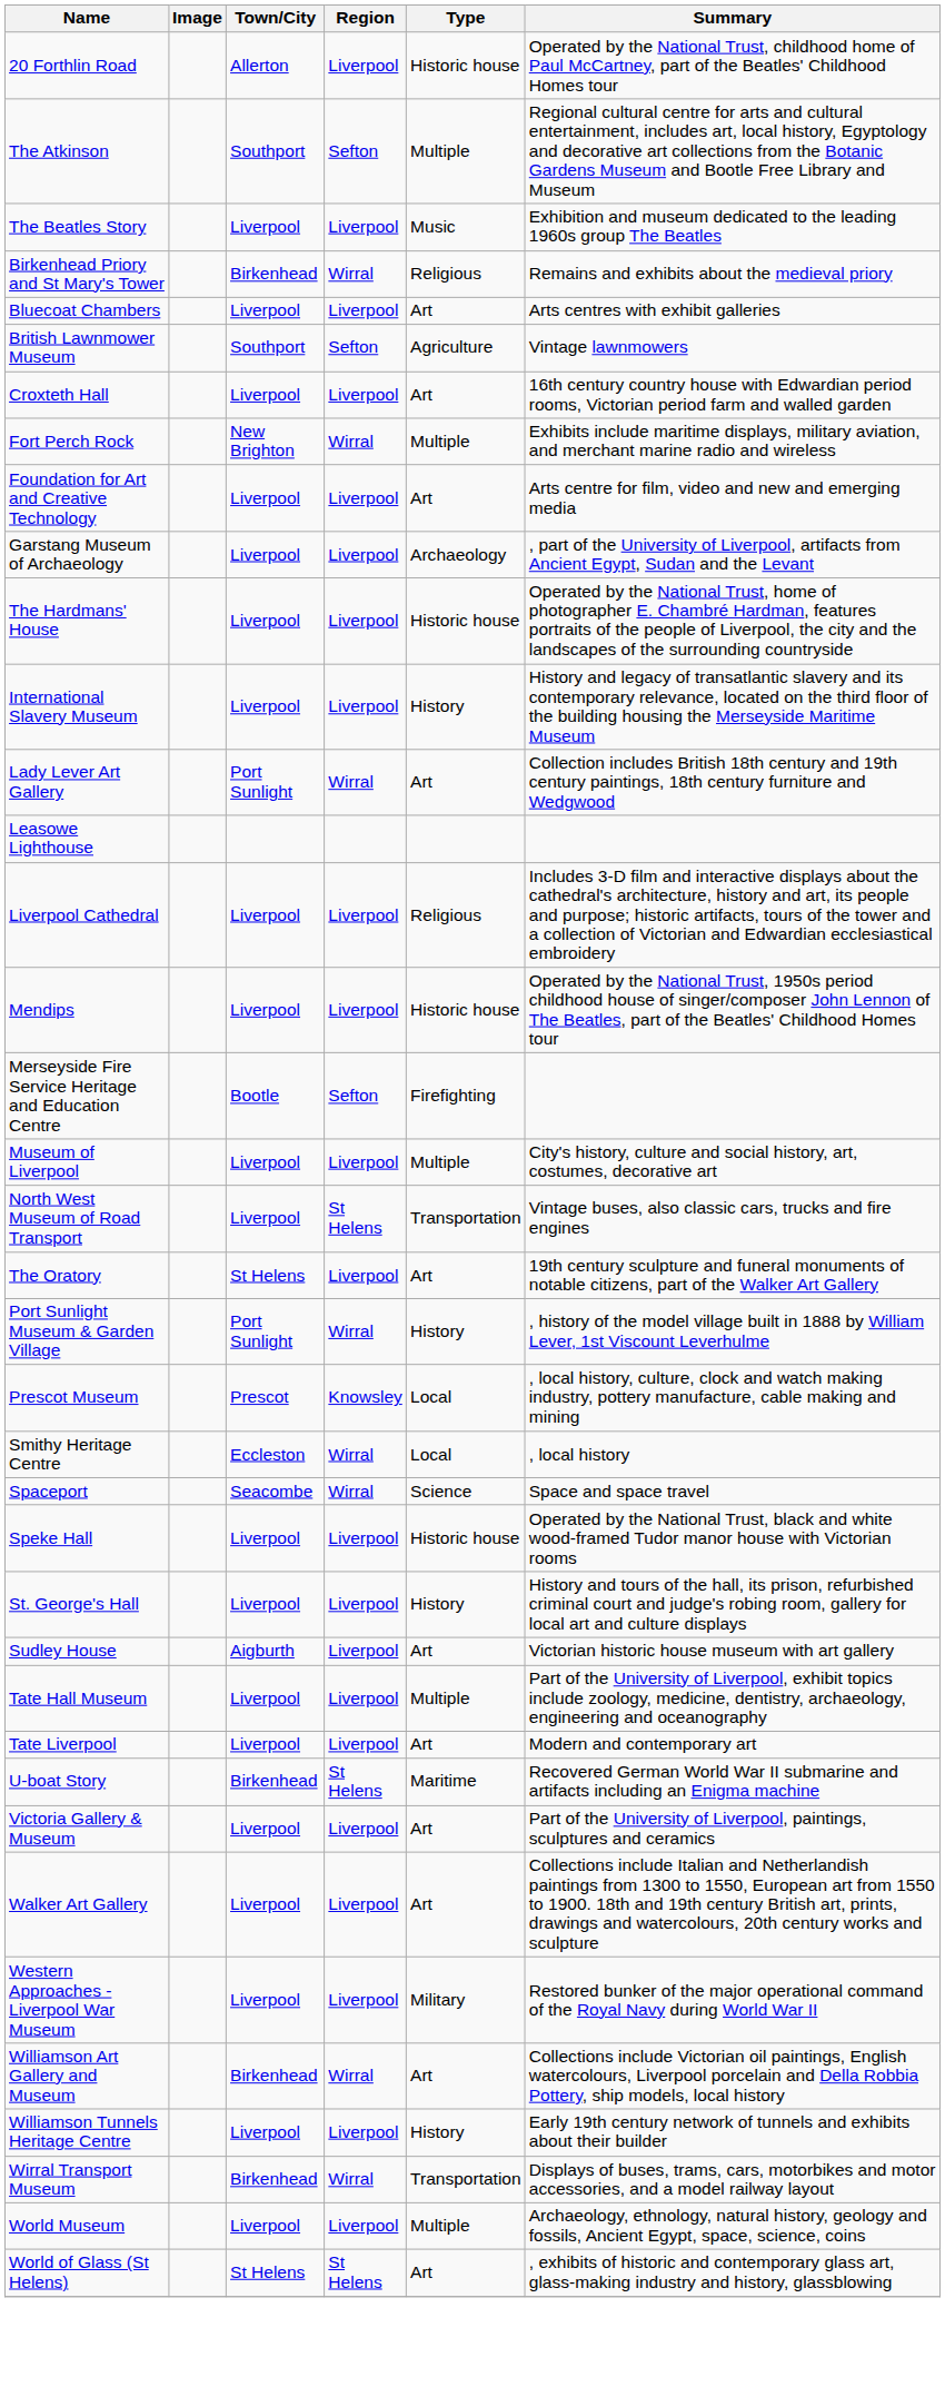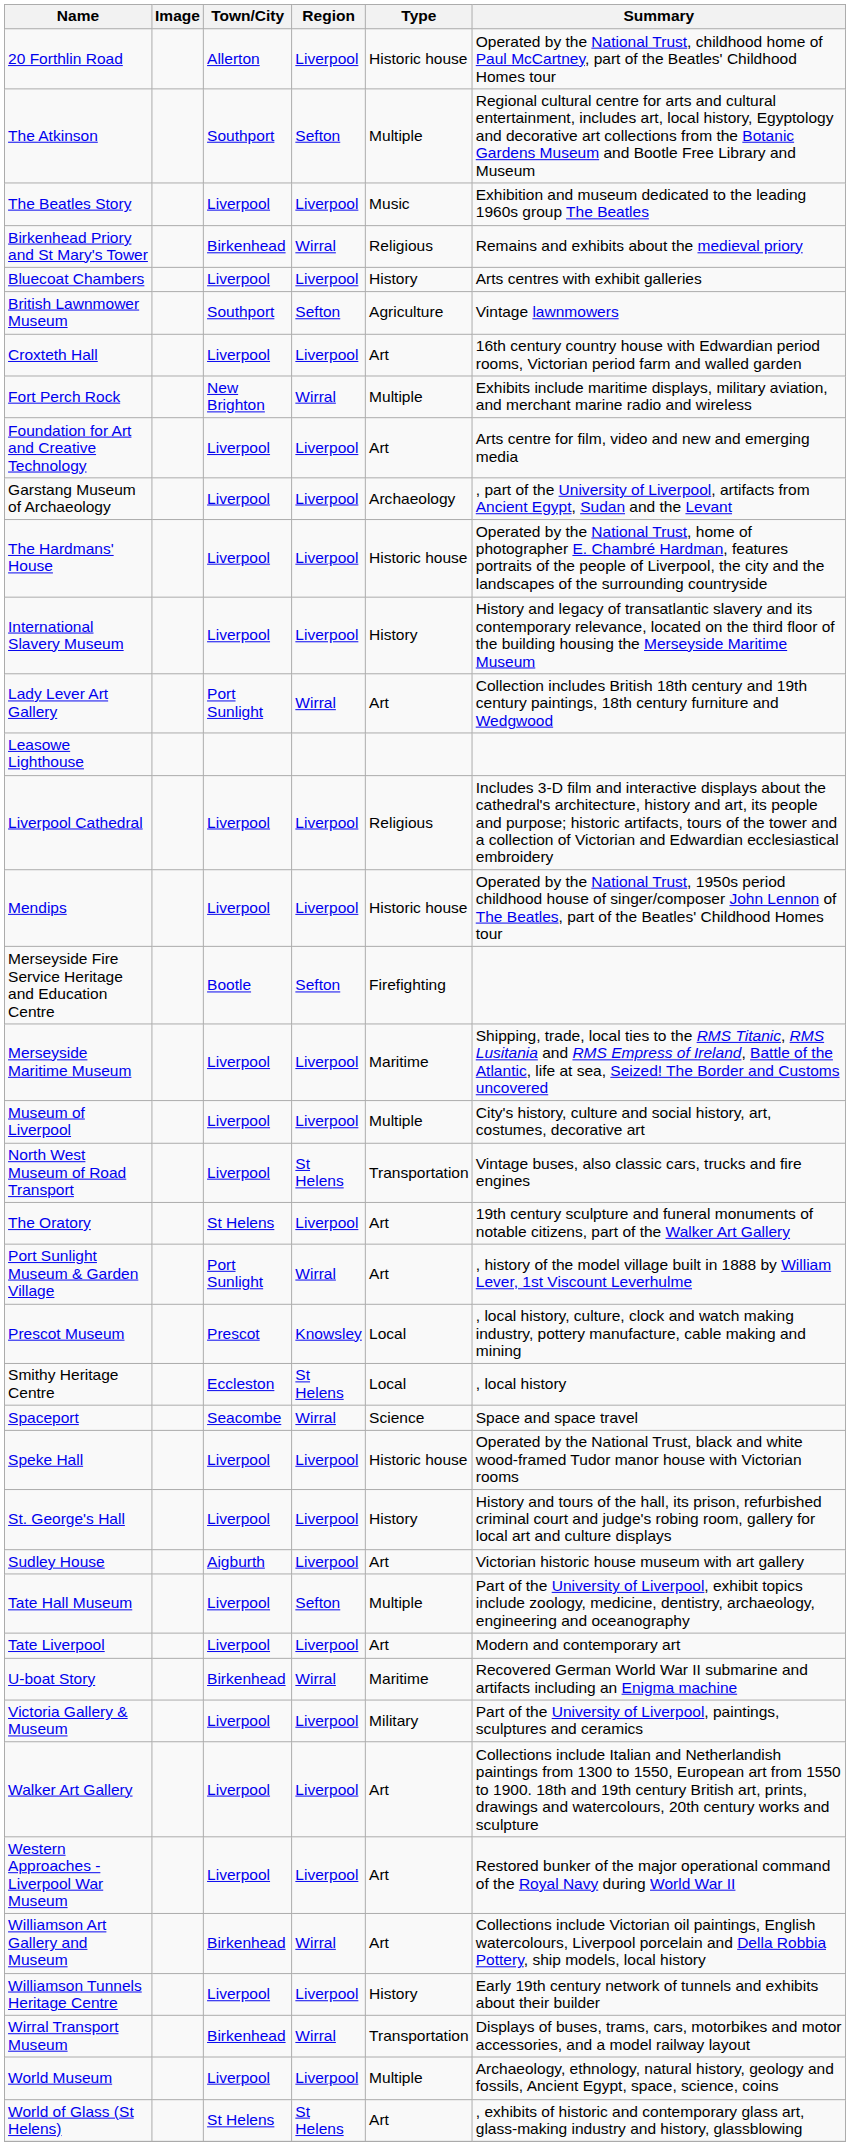 <table class="wikitable sortable">
 <tr>
 <th>Name</th>
 <th>Image</th>
 <th>Town/City</th>
 <th>Region</th>
 <th>Type</th>
 <th>Summary</th>
 </tr>
 <tr>
 <td><a href='#'>20 Forthlin Road</a></td>
 <td></td>
 <td><a href='#'>Allerton</a></td>
 <td><a href='#'>Liverpool</a></td>
 <td>Historic house</td>
 <td>Operated by the <a href='#'>National Trust</a>, childhood home of <a href='#'>Paul McCartney</a>, part of the Beatles' Childhood Homes tour</td>
 </tr>
 <tr>
 <td><a href='#'>The Atkinson</a></td>
 <td></td>
 <td><a href='#'>Southport</a></td>
 <td><a href='#'>Sefton</a></td>
 <td>Multiple</td>
 <td>Regional cultural centre for arts and cultural entertainment, includes art, local history, Egyptology and decorative art collections from the <a href='#'>Botanic Gardens Museum</a> and Bootle Free Library and Museum</td>
 </tr>
 <tr>
 <td><a href='#'>The Beatles Story</a></td>
 <td></td>
 <td><a href='#'>Liverpool</a></td>
 <td><a href='#'>Liverpool</a></td>
 <td>Music</td>
 <td>Exhibition and museum dedicated to the leading 1960s group <a href='#'>The Beatles</a></td>
 </tr>
 <tr>
 <td><a href='#'>Birkenhead Priory and St Mary's Tower</a></td>
 <td></td>
 <td><a href='#'>Birkenhead</a></td>
 <td><a href='#'>Wirral</a></td>
 <td>Religious</td>
 <td>Remains and exhibits about the <a href='#'>medieval priory</a></td>
 </tr>
 <tr>
 <td><a href='#'>Bluecoat Chambers</a></td>
 <td></td>
 <td><a href='#'>Liverpool</a></td>
 <td><a href='#'>Liverpool</a></td>
-<td>Art</td>
+<td>History</td>
 <td>Arts centres with exhibit galleries</td>
 </tr>
 <tr>
 <td><a href='#'>British Lawnmower Museum</a></td>
 <td></td>
 <td><a href='#'>Southport</a></td>
 <td><a href='#'>Sefton</a></td>
 <td>Agriculture</td>
 <td>Vintage <a href='#'>lawnmowers</a></td>
 </tr>
 <tr>
 <td><a href='#'>Croxteth Hall</a></td>
 <td></td>
 <td><a href='#'>Liverpool</a></td>
 <td><a href='#'>Liverpool</a></td>
 <td>Art</td>
 <td>16th century country house with Edwardian period rooms, Victorian period farm and walled garden</td>
 </tr>
 <tr>
 <td><a href='#'>Fort Perch Rock</a></td>
 <td></td>
 <td><a href='#'>New Brighton</a></td>
 <td><a href='#'>Wirral</a></td>
 <td>Multiple</td>
 <td>Exhibits include maritime displays, military aviation, and merchant marine radio and wireless</td>
 </tr>
 <tr>
 <td><a href='#'>Foundation for Art and Creative Technology</a></td>
 <td></td>
 <td><a href='#'>Liverpool</a></td>
 <td><a href='#'>Liverpool</a></td>
 <td>Art</td>
 <td>Arts centre for film, video and new and emerging media</td>
 </tr>
 <tr>
 <td>Garstang Museum of Archaeology</td>
 <td></td>
 <td><a href='#'>Liverpool</a></td>
 <td><a href='#'>Liverpool</a></td>
 <td>Archaeology</td>
 <td>, part of the <a href='#'>University of Liverpool</a>, artifacts from <a href='#'>Ancient Egypt</a>, <a href='#'>Sudan</a> and the <a href='#'>Levant</a></td>
 </tr>
 <tr>
 <td><a href='#'>The Hardmans' House</a></td>
 <td></td>
 <td><a href='#'>Liverpool</a></td>
 <td><a href='#'>Liverpool</a></td>
 <td>Historic house</td>
 <td>Operated by the <a href='#'>National Trust</a>, home of photographer <a href='#'>E. Chambré Hardman</a>, features portraits of the people of Liverpool, the city and the landscapes of the surrounding countryside</td>
 </tr>
 <tr>
 <td><a href='#'>International Slavery Museum</a></td>
 <td></td>
 <td><a href='#'>Liverpool</a></td>
 <td><a href='#'>Liverpool</a></td>
 <td>History</td>
 <td>History and legacy of transatlantic slavery and its contemporary relevance, located on the third floor of the building housing the <a href='#'>Merseyside Maritime Museum</a></td>
 </tr>
 <tr>
 <td><a href='#'>Lady Lever Art Gallery</a></td>
 <td></td>
 <td><a href='#'>Port Sunlight</a></td>
 <td><a href='#'>Wirral</a></td>
 <td>Art</td>
 <td>Collection includes British 18th century and 19th century paintings, 18th century furniture and <a href='#'>Wedgwood</a></td>
 </tr>
 <tr>
 <td><a href='#'>Leasowe Lighthouse</a></td>
 <td></td>
 <td></td>
 <td></td>
 <td></td>
 </tr>
 <tr>
 <td><a href='#'>Liverpool Cathedral</a></td>
 <td></td>
 <td><a href='#'>Liverpool</a></td>
 <td><a href='#'>Liverpool</a></td>
 <td>Religious</td>
 <td>Includes 3-D film and interactive displays about the cathedral's architecture, history and art, its people and purpose; historic artifacts, tours of the tower and a collection of Victorian and Edwardian ecclesiastical embroidery</td>
 </tr>
 <tr>
 <td><a href='#'>Mendips</a></td>
 <td></td>
 <td><a href='#'>Liverpool</a></td>
 <td><a href='#'>Liverpool</a></td>
 <td>Historic house</td>
 <td>Operated by the <a href='#'>National Trust</a>, 1950s period childhood house of singer/composer <a href='#'>John Lennon</a> of <a href='#'>The Beatles</a>, part of the Beatles' Childhood Homes tour</td>
 </tr>
 <tr>
 <td>Merseyside Fire Service Heritage and Education Centre</td>
 <td></td>
 <td><a href='#'>Bootle</a></td>
 <td><a href='#'>Sefton</a></td>
 <td>Firefighting</td>
 <td></td>
 </tr>
 <tr>
+<td><a href='#'>Merseyside Maritime Museum</a></td>
+<td></td>
+<td><a href='#'>Liverpool</a></td>
+<td><a href='#'>Liverpool</a></td>
+<td>Maritime</td>
+<td>Shipping, trade, local ties to the <em><a href='#'>RMS Titanic</a></em>, <em><a href='#'>RMS Lusitania</a></em> and <em><a href='#'>RMS Empress of Ireland</a></em>, <a href='#'>Battle of the Atlantic</a>, life at sea, <a href='#'>Seized! The Border and Customs uncovered</a></td>
+</tr>
+<tr>
 <td><a href='#'>Museum of Liverpool</a></td>
 <td></td>
 <td><a href='#'>Liverpool</a></td>
 <td><a href='#'>Liverpool</a></td>
 <td>Multiple</td>
 <td>City's history, culture and social history, art, costumes, decorative art</td>
 </tr>
 <tr>
 <td><a href='#'>North West Museum of Road Transport</a></td>
 <td></td>
 <td><a href='#'>Liverpool</a></td>
 <td><a href='#'>St Helens</a></td>
 <td>Transportation</td>
 <td>Vintage buses, also classic cars, trucks and fire engines</td>
 </tr>
 <tr>
 <td><a href='#'>The Oratory</a></td>
 <td></td>
 <td><a href='#'>St Helens</a></td>
 <td><a href='#'>Liverpool</a></td>
 <td>Art</td>
 <td>19th century sculpture and funeral monuments of notable citizens, part of the <a href='#'>Walker Art Gallery</a></td>
 </tr>
 <tr>
 <td><a href='#'>Port Sunlight Museum & Garden Village</a></td>
 <td></td>
 <td><a href='#'>Port Sunlight</a></td>
 <td><a href='#'>Wirral</a></td>
-<td>History</td>
+<td>Art</td>
 <td>, history of the model village built in 1888 by <a href='#'>William Lever, 1st Viscount Leverhulme</a></td>
 </tr>
 <tr>
 <td><a href='#'>Prescot Museum</a></td>
 <td></td>
 <td><a href='#'>Prescot</a></td>
 <td><a href='#'>Knowsley</a></td>
 <td>Local</td>
 <td>, local history, culture, clock and watch making industry, pottery manufacture, cable making and mining</td>
 </tr>
 <tr>
 <td>Smithy Heritage Centre</td>
 <td></td>
 <td><a href='#'>Eccleston</a></td>
-<td><a href='#'>Wirral</a></td>
+<td><a href='#'>St Helens</a></td>
 <td>Local</td>
 <td>, local history</td>
 </tr>
 <tr>
 <td><a href='#'>Spaceport</a></td>
 <td></td>
 <td><a href='#'>Seacombe</a></td>
 <td><a href='#'>Wirral</a></td>
 <td>Science</td>
 <td>Space and space travel</td>
 </tr>
 <tr>
 <td><a href='#'>Speke Hall</a></td>
 <td></td>
 <td><a href='#'>Liverpool</a></td>
 <td><a href='#'>Liverpool</a></td>
 <td>Historic house</td>
 <td>Operated by the National Trust, black and white wood-framed Tudor manor house with Victorian rooms</td>
 </tr>
 <tr>
 <td><a href='#'>St. George's Hall</a></td>
 <td></td>
 <td><a href='#'>Liverpool</a></td>
 <td><a href='#'>Liverpool</a></td>
 <td>History</td>
 <td>History and tours of the hall, its prison, refurbished criminal court and judge's robing room, gallery for local art and culture displays</td>
 </tr>
 <tr>
 <td><a href='#'>Sudley House</a></td>
 <td></td>
 <td><a href='#'>Aigburth</a></td>
 <td><a href='#'>Liverpool</a></td>
 <td>Art</td>
 <td>Victorian historic house museum with art gallery</td>
 </tr>
 <tr>
 <td><a href='#'>Tate Hall Museum</a></td>
 <td></td>
 <td><a href='#'>Liverpool</a></td>
-<td><a href='#'>Liverpool</a></td>
+<td><a href='#'>Sefton</a></td>
 <td>Multiple</td>
 <td>Part of the <a href='#'>University of Liverpool</a>, exhibit topics include zoology, medicine, dentistry, archaeology, engineering  and oceanography</td>
 </tr>
 <tr>
 <td><a href='#'>Tate Liverpool</a></td>
 <td></td>
 <td><a href='#'>Liverpool</a></td>
 <td><a href='#'>Liverpool</a></td>
 <td>Art</td>
 <td>Modern and contemporary art</td>
 </tr>
 <tr>
 <td><a href='#'>U-boat Story</a></td>
 <td></td>
 <td><a href='#'>Birkenhead</a></td>
-<td><a href='#'>St Helens</a></td>
+<td><a href='#'>Wirral</a></td>
 <td>Maritime</td>
 <td>Recovered German World War II submarine and artifacts including an <a href='#'>Enigma machine</a></td>
 </tr>
 <tr>
 <td><a href='#'>Victoria Gallery & Museum</a></td>
 <td></td>
 <td><a href='#'>Liverpool</a></td>
 <td><a href='#'>Liverpool</a></td>
-<td>Art</td>
+<td>Military</td>
 <td>Part of the <a href='#'>University of Liverpool</a>, paintings, sculptures and ceramics</td>
 </tr>
 <tr>
 <td><a href='#'>Walker Art Gallery</a></td>
 <td></td>
 <td><a href='#'>Liverpool</a></td>
 <td><a href='#'>Liverpool</a></td>
 <td>Art</td>
 <td>Collections include Italian and Netherlandish paintings from 1300 to 1550, European art from 1550 to 1900. 18th and 19th century British art, prints, drawings and watercolours, 20th century works and sculpture</td>
 </tr>
 <tr>
 <td><a href='#'>Western Approaches - Liverpool War Museum</a></td>
 <td></td>
 <td><a href='#'>Liverpool</a></td>
 <td><a href='#'>Liverpool</a></td>
-<td>Military</td>
+<td>Art</td>
 <td>Restored bunker of the major operational command of the <a href='#'>Royal Navy</a> during <a href='#'>World War II</a></td>
 </tr>
 <tr>
 <td><a href='#'>Williamson Art Gallery and Museum</a></td>
 <td></td>
 <td><a href='#'>Birkenhead</a></td>
 <td><a href='#'>Wirral</a></td>
 <td>Art</td>
 <td>Collections include Victorian oil paintings, English watercolours, Liverpool porcelain and <a href='#'>Della Robbia Pottery</a>, ship models, local history</td>
 </tr>
 <tr>
 <td><a href='#'>Williamson Tunnels Heritage Centre</a></td>
 <td></td>
 <td><a href='#'>Liverpool</a></td>
 <td><a href='#'>Liverpool</a></td>
 <td>History</td>
 <td>Early 19th century network of tunnels and exhibits about their builder</td>
 </tr>
 <tr>
 <td><a href='#'>Wirral Transport Museum</a></td>
 <td></td>
 <td><a href='#'>Birkenhead</a></td>
 <td><a href='#'>Wirral</a></td>
 <td>Transportation</td>
 <td>Displays of buses, trams, cars, motorbikes and motor accessories, and a model railway layout</td>
 </tr>
 <tr>
 <td><a href='#'>World Museum</a></td>
 <td></td>
 <td><a href='#'>Liverpool</a></td>
 <td><a href='#'>Liverpool</a></td>
 <td>Multiple</td>
 <td>Archaeology, ethnology, natural history, geology and fossils, Ancient Egypt, space, science, coins</td>
 </tr>
 <tr>
 <td><a href='#'>World of Glass (St Helens)</a></td>
 <td></td>
 <td><a href='#'>St Helens</a></td>
 <td><a href='#'>St Helens</a></td>
 <td>Art</td>
 <td>, exhibits of historic and contemporary glass art, glass-making industry and history, glassblowing</td>
 </tr>
 <tr>
 </tr>
 </table>
